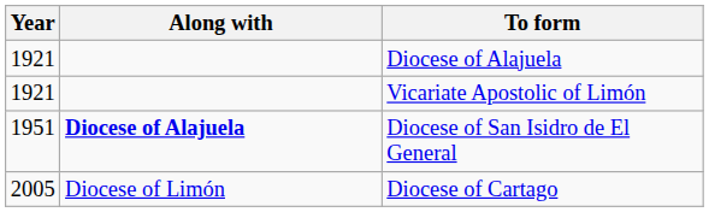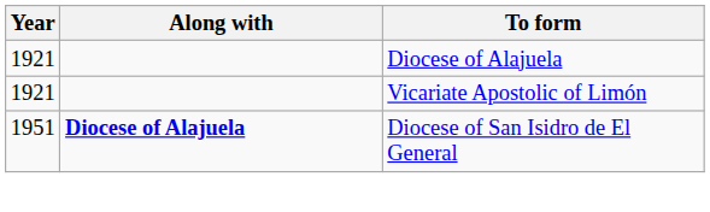 <table class="wikitable">
 <tr>
 <th>Year</th>
 <th width="225">Along with</th>
 <th width="225">To form</th>
 </tr>
 <tr valign="top">
 <td>1921</td>
 <td></td>
 <td><a href='#'>Diocese of Alajuela</a></td>
 </tr>
 <tr valign=top>
 <td>1921</td>
 <td></td>
 <td><a href='#'>Vicariate Apostolic of Limón</a></td>
 </tr>
 <tr valign=top>
 <td>1951</td>
 <td><strong><a href='#'>Diocese of Alajuela</a></strong></td>
 <td><a href='#'>Diocese of San Isidro de El General</a></td>
 </tr>
-<tr valign=top>
-<td>2005</td>
-<td><a href='#'>Diocese of Limón</a></td>
-<td><a href='#'>Diocese of Cartago</a></td>
-</tr>
 </table>
